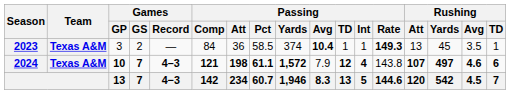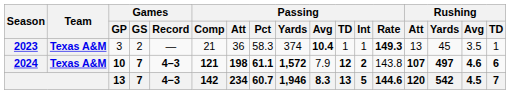 <table class="wikitable" style="text-align:center;">
 <tr College statistics>
 <th rowspan="2">Season</th>
 <th rowspan="2">Team</th>
 <th colspan="3">Games</th>
 <th colspan="8">Passing</th>
 <th colspan="4">Rushing</th>
 </tr>
 <tr>
 <th>GP</th>
 <th>GS</th>
 <th>Record</th>
 <th>Comp</th>
 <th>Att</th>
 <th>Pct</th>
 <th>Yards</th>
 <th>Avg</th>
 <th>TD</th>
 <th>Int</th>
 <th>Rate</th>
 <th>Att</th>
 <th>Yards</th>
 <th>Avg</th>
 <th>TD</th>
 </tr>
 <tr>
 <th><a href='#'>2023</a></th>
 <th><a href='#'>Texas A&M</a></th>
 <td>3</td>
 <td>2</td>
 <td>—</td>
-<td>84</td>
+<td>21</td>
 <td>36</td>
-<td>58.5</td>
+<td>58.3</td>
 <td>374</td>
 <td><strong>10.4</strong></td>
 <td>1</td>
 <td>1</td>
 <td><strong>149.3</strong></td>
 <td>13</td>
 <td>45</td>
 <td>3.5</td>
 <td>1</td>
 </tr>
 <tr>
 <th><a href='#'>2024</a></th>
 <th><a href='#'>Texas A&M</a></th>
 <td><strong>10</strong></td>
 <td><strong>7</strong></td>
 <td><strong>4–3</strong></td>
 <td><strong>121</strong></td>
 <td><strong>198</strong></td>
 <td><strong>61.1</strong></td>
 <td><strong>1,572</strong></td>
 <td>7.9</td>
 <td><strong>12</strong></td>
-<td><strong>4</strong></td>
+<td><strong>2</strong></td>
 <td>143.8</td>
 <td><strong>107</strong></td>
 <td><strong>497</strong></td>
 <td><strong>4.6</strong></td>
 <td><strong>6</strong></td>
 </tr>
 <tr>
 <th colspan="2"></th>
 <th>13</th>
 <th>7</th>
 <th>4−3</th>
 <th>142</th>
 <th>234</th>
 <th>60.7</th>
 <th>1,946</th>
 <th>8.3</th>
 <th>13</th>
 <th>5</th>
 <th>144.6</th>
 <th>120</th>
 <th>542</th>
 <th>4.5</th>
 <th>7</th>
 </tr>
 </table>
